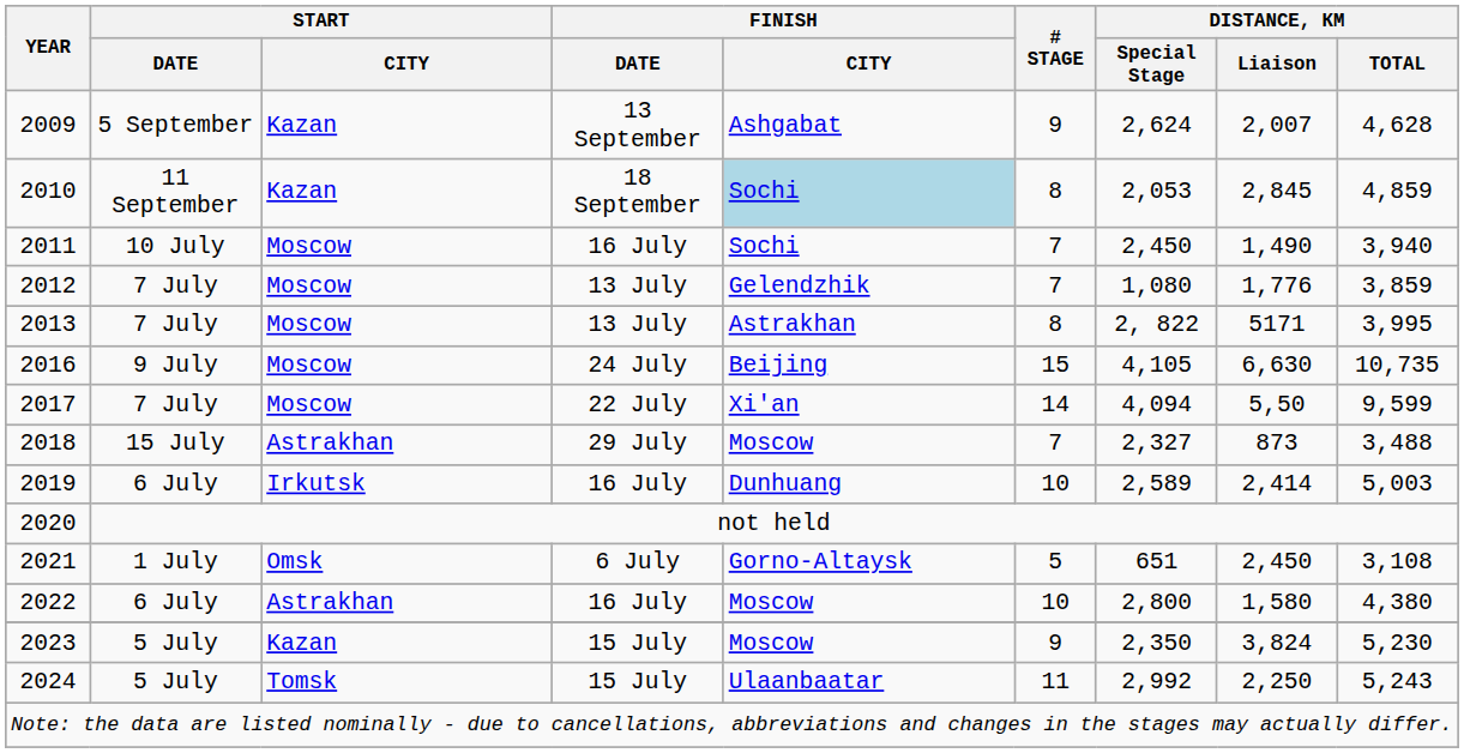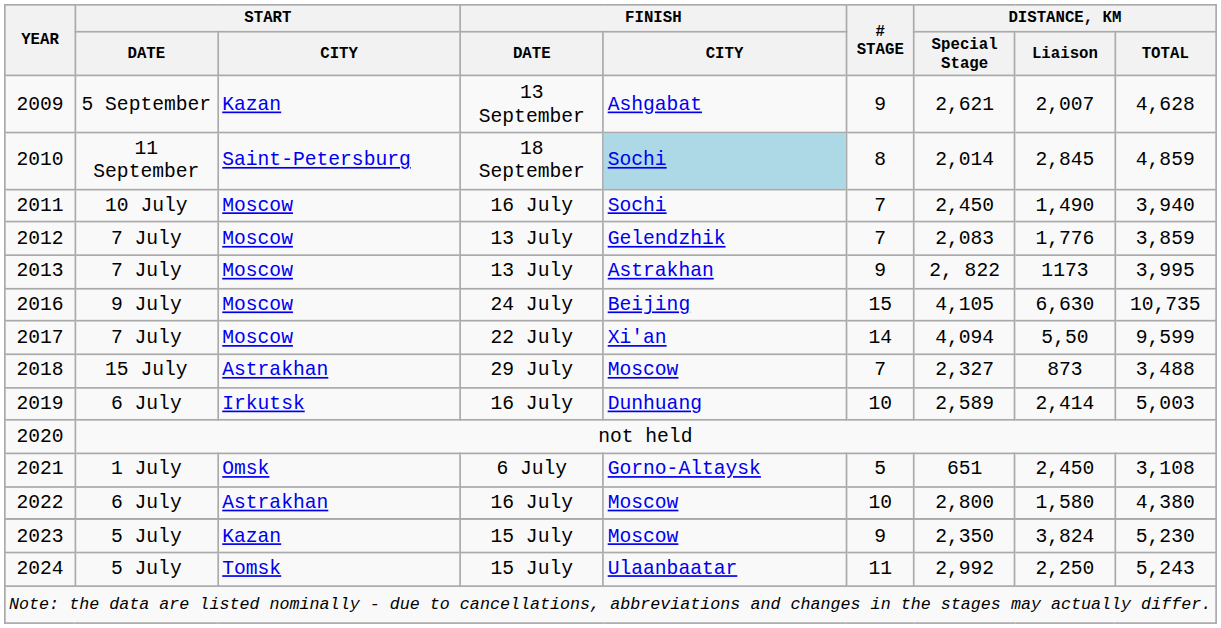 <table class="wikitable" style="text-align: center; font-size: 90%;">
 <tr style="font-size: 80%;">
 <th rowspan="2">YEAR</th>
 <th colspan="2">START</th>
 <th colspan="2">FINISH</th>
 <th rowspan="2">#<br>STAGE</th>
 <th colspan="3">DISTANCE, КМ</th>
 </tr>
 <tr style="font-size: 80%;">
 <th width="80px">DATE</th>
 <th width="140px">CITY</th>
 <th width="80px">DATE</th>
 <th width="140px">CITY</th>
 <th width="55px">Special<br>Stage</th>
 <th width="55px">Liaison<br></th>
 <th width="55px">TOTAL</th>
 </tr>
 <tr>
 <td>2009</td>
 <td>5 September</td>
 <td align="left"> <a href='#'>Kazan</a></td>
 <td>13 September</td>
 <td align="left"> <a href='#'>Ashgabat</a></td>
 <td>9</td>
-<td>2,624</td>
+<td>2,621</td>
 <td>2,007</td>
 <td>4,628</td>
 </tr>
 <tr>
 <td>2010</td>
 <td>11 September</td>
-<td align="left"> <a href='#'>Kazan</a></td>
+<td align="left"> <a href='#'>Saint-Petersburg</a></td>
 <td>18 September</td>
 <td align="left" style="background: lightblue;"> <a href='#'>Sochi</a></td>
 <td>8</td>
-<td>2,053</td>
+<td>2,014</td>
 <td>2,845</td>
 <td>4,859</td>
 </tr>
 <tr>
 <td>2011</td>
 <td>10 July</td>
 <td align="left"> <a href='#'>Moscow</a></td>
 <td>16 July</td>
 <td align="left"> <a href='#'>Sochi</a></td>
 <td>7</td>
 <td>2,450</td>
 <td>1,490</td>
 <td>3,940</td>
 </tr>
 <tr>
 <td>2012</td>
 <td>7 July</td>
 <td align="left"> <a href='#'>Moscow</a></td>
 <td>13 July</td>
 <td align="left"> <a href='#'>Gelendzhik</a></td>
 <td>7</td>
-<td>1,080</td>
+<td>2,083</td>
 <td>1,776</td>
 <td>3,859</td>
 </tr>
 <tr>
 <td>2013</td>
 <td>7 July</td>
 <td align="left"> <a href='#'>Moscow</a></td>
 <td>13 July</td>
 <td align="left"> <a href='#'>Astrakhan</a></td>
-<td>8</td>
+<td>9</td>
 <td>2, 822</td>
-<td>5171</td>
+<td>1173</td>
 <td>3,995</td>
 </tr>
 <tr>
 <td>2016</td>
 <td>9 July</td>
 <td align="left"> <a href='#'>Moscow</a></td>
 <td>24 July</td>
 <td align="left"> <a href='#'>Beijing</a></td>
 <td>15</td>
 <td>4,105</td>
 <td>6,630</td>
 <td>10,735</td>
 </tr>
 <tr>
 <td>2017</td>
 <td>7 July</td>
 <td align="left"> <a href='#'>Moscow</a></td>
 <td>22 July</td>
 <td align="left"> <a href='#'>Xi'an</a></td>
 <td>14</td>
 <td>4,094</td>
 <td>5,50</td>
 <td>9,599</td>
 </tr>
 <tr>
 <td>2018</td>
 <td>15 July</td>
 <td align="left"> <a href='#'>Astrakhan</a></td>
 <td>29 July</td>
 <td align="left"> <a href='#'>Moscow</a></td>
 <td>7</td>
 <td>2,327</td>
 <td>873</td>
 <td>3,488</td>
 </tr>
 <tr>
 <td>2019</td>
 <td>6 July</td>
 <td align="left"> <a href='#'>Irkutsk</a></td>
 <td>16 July</td>
 <td align="left"> <a href='#'>Dunhuang</a></td>
 <td>10</td>
 <td>2,589</td>
 <td>2,414</td>
 <td>5,003</td>
 </tr>
 <tr>
 <td>2020</td>
 <td colspan="9">not held</td>
 </tr>
 <tr>
 <td>2021</td>
 <td>1 July</td>
 <td align="left"> <a href='#'>Omsk</a></td>
 <td>6 July</td>
 <td align="left"> <a href='#'>Gorno-Altaysk</a></td>
 <td>5</td>
 <td>651</td>
 <td>2,450</td>
 <td>3,108</td>
 </tr>
 <tr>
 <td>2022</td>
 <td>6 July</td>
 <td align="left"> <a href='#'>Astrakhan</a></td>
 <td>16 July</td>
 <td align="left"> <a href='#'>Moscow</a></td>
 <td>10</td>
 <td>2,800</td>
 <td>1,580</td>
 <td>4,380</td>
 </tr>
 <tr>
 </tr>
 <tr>
 <td>2023</td>
 <td>5 July</td>
 <td align="left"> <a href='#'>Kazan</a></td>
 <td>15 July</td>
 <td align="left"> <a href='#'>Moscow</a></td>
 <td>9</td>
 <td>2,350</td>
 <td>3,824</td>
 <td>5,230</td>
 </tr>
 <tr>
 <td>2024</td>
 <td>5 July</td>
 <td align="left"> <a href='#'>Tomsk</a></td>
 <td>15 July</td>
 <td align="left"> <a href='#'>Ulaanbaatar</a></td>
 <td>11</td>
 <td>2,992</td>
 <td>2,250</td>
 <td>5,243</td>
 </tr>
 <tr>
 <td colspan="9" style="font-size: 85%; line-height: 175%;"><em>Note: the data are listed nominally - due to cancellations, abbreviations and changes in the stages may actually differ.</em></td>
 </tr>
 </table>
